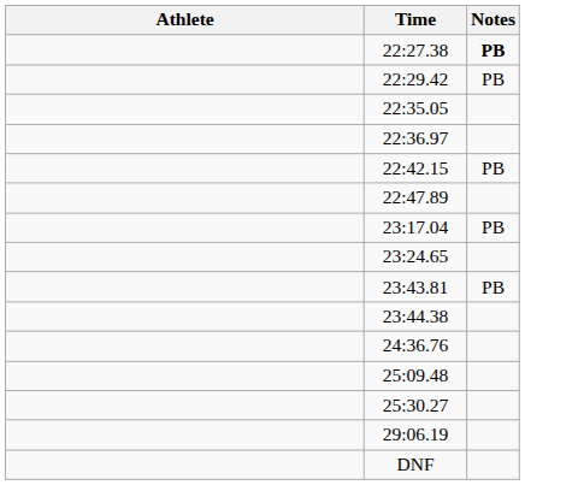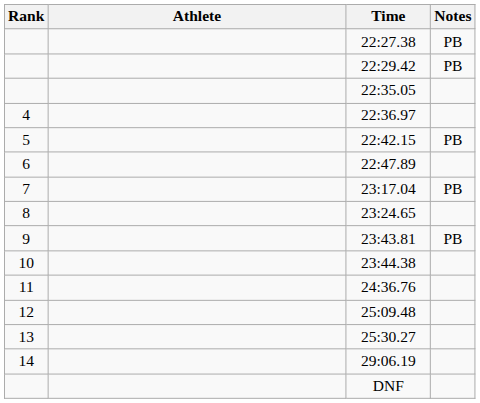 <table class="wikitable" style="text-align:center">
 <tr>
+<th>Rank</th>
 <th width=300>Athlete</th>
 <th width=80>Time</th>
 <th>Notes</th>
 </tr>
 <tr>
+<td></td>
 <td align=left></td>
 <td>22:27.38</td>
-<td><strong>PB</strong></td>
+<td>PB</td>
 </tr>
 <tr>
+<td></td>
 <td align=left></td>
 <td>22:29.42</td>
 <td>PB</td>
 </tr>
 <tr>
+<td></td>
 <td align=left></td>
 <td>22:35.05</td>
 <td></td>
 </tr>
 <tr>
+<td>4</td>
 <td align=left></td>
 <td>22:36.97</td>
 <td></td>
 </tr>
 <tr>
+<td>5</td>
 <td align=left></td>
 <td>22:42.15</td>
 <td>PB</td>
 </tr>
 <tr>
+<td>6</td>
 <td align=left></td>
 <td>22:47.89</td>
 <td></td>
 </tr>
 <tr>
+<td>7</td>
 <td align=left></td>
 <td>23:17.04</td>
 <td>PB</td>
 </tr>
 <tr>
+<td>8</td>
 <td align=left></td>
 <td>23:24.65</td>
 <td></td>
 </tr>
 <tr>
+<td>9</td>
 <td align=left></td>
 <td>23:43.81</td>
 <td>PB</td>
 </tr>
 <tr>
+<td>10</td>
 <td align=left></td>
 <td>23:44.38</td>
 <td></td>
 </tr>
 <tr>
+<td>11</td>
 <td align=left></td>
 <td>24:36.76</td>
 <td></td>
 </tr>
 <tr>
+<td>12</td>
 <td align=left></td>
 <td>25:09.48</td>
 <td></td>
 </tr>
 <tr>
+<td>13</td>
 <td align=left></td>
 <td>25:30.27</td>
 <td></td>
 </tr>
 <tr>
+<td>14</td>
 <td align=left></td>
 <td>29:06.19</td>
 <td></td>
 </tr>
 <tr>
+<td></td>
 <td align=left></td>
 <td>DNF</td>
 <td></td>
 </tr>
 </table>
